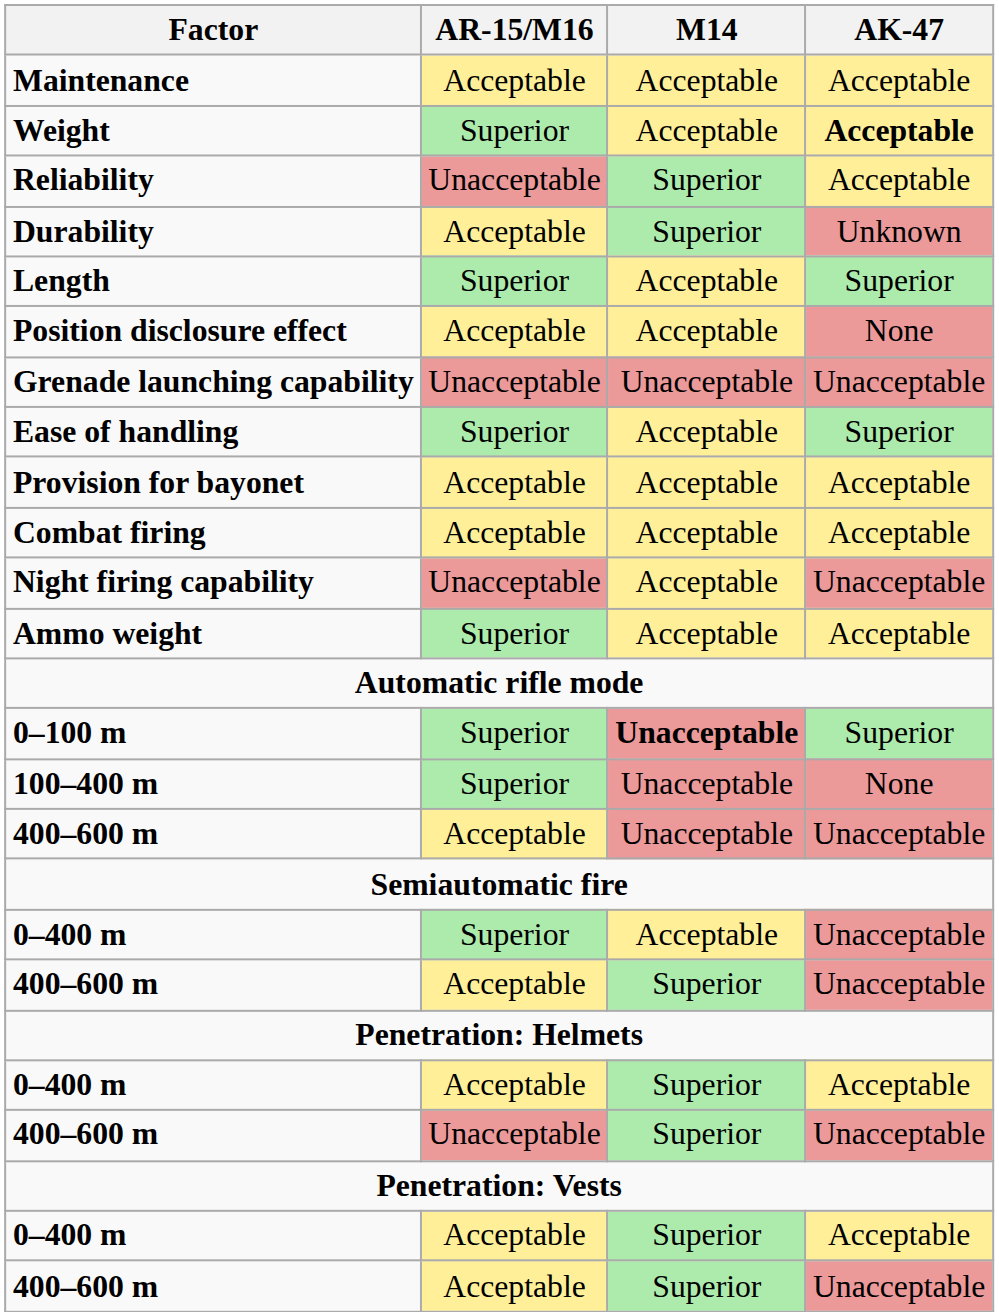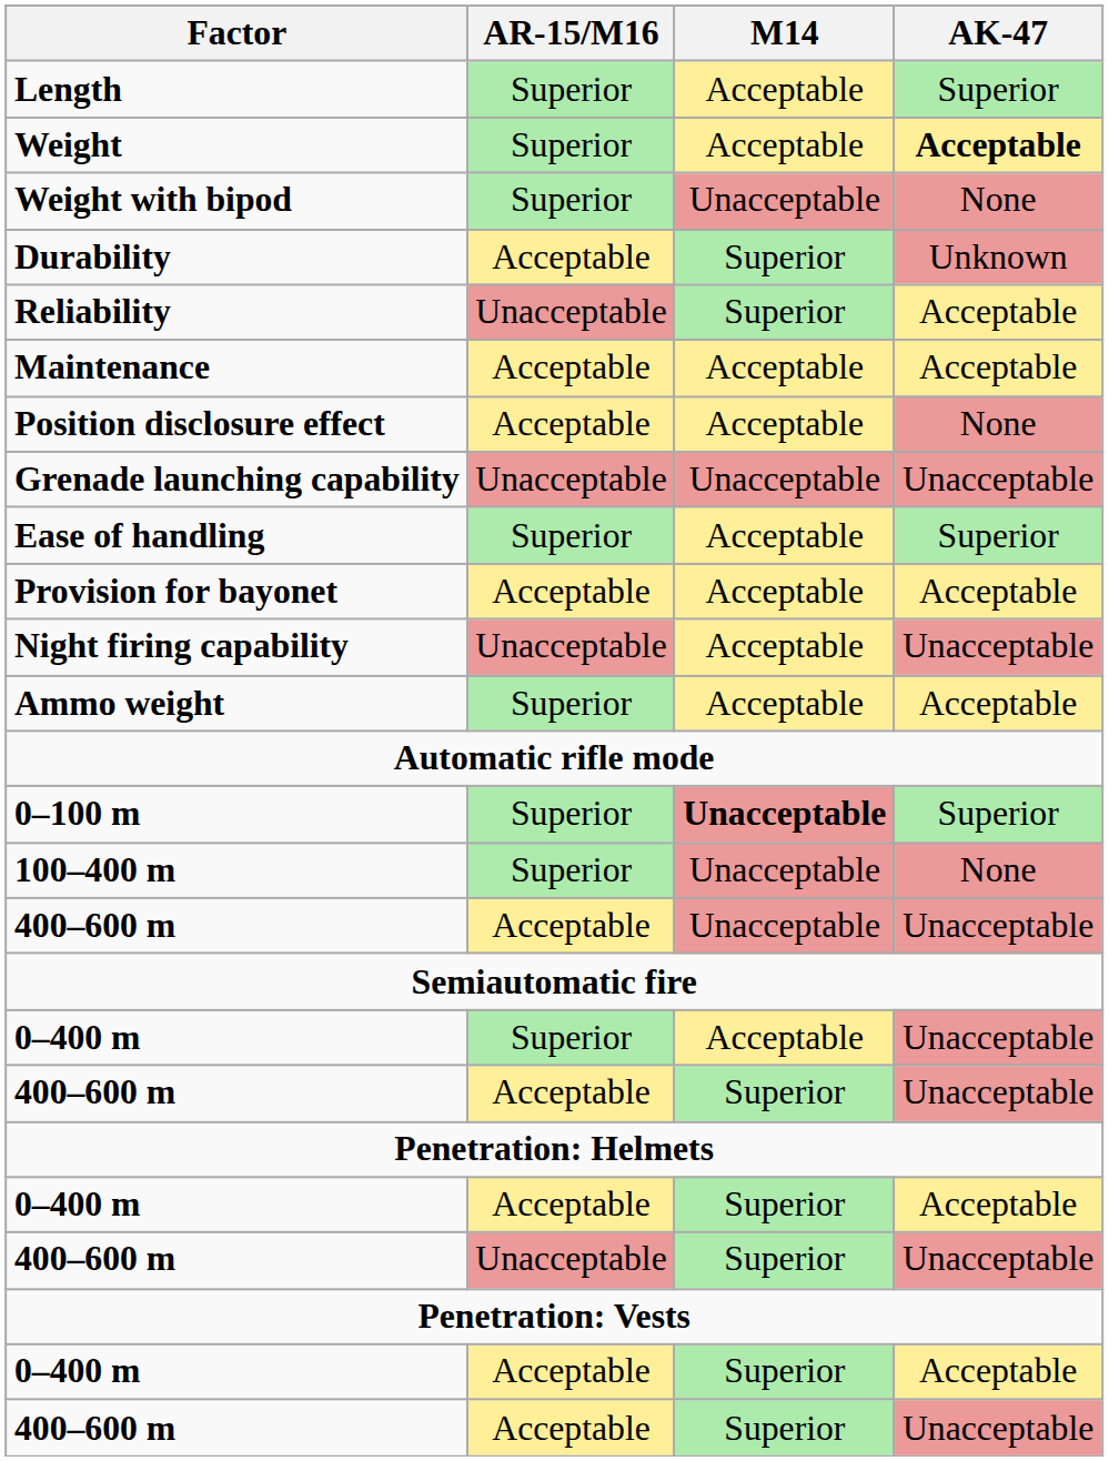 <table class="wikitable" style="margin: 1em auto; text-align:center;">
 <tr>
 <th>Factor</th>
 <th>AR-15/M16</th>
 <th>M14</th>
 <th>AK-47</th>
 </tr>
 <tr>
-<td align="left"><strong>Maintenance</strong></td>
+<td align="left"><strong>Length</strong></td>
+<td style="background:#ADEBAD;">Superior</td>
 <td style="background:#FFEF99;">Acceptable</td>
-<td style="background:#FFEF99;">Acceptable</td>
-<td style="background:#FFEF99;">Acceptable</td>
+<td style="background:#ADEBAD;">Superior</td>
 </tr>
 <tr>
 <td align="left"><strong>Weight</strong></td>
 <td style="background:#ADEBAD;">Superior</td>
 <td style="background:#FFEF99;">Acceptable</td>
 <td style="background:#FFEF99;"><strong>Acceptable</strong></td>
 </tr>
 <tr>
-<td align="left"><strong>Reliability</strong></td>
+<td align="left"><strong>Weight with bipod</strong></td>
+<td style="background:#ADEBAD;">Superior</td>
 <td style="background:#EB9999;">Unacceptable</td>
-<td style="background:#ADEBAD;">Superior</td>
-<td style="background:#FFEF99;">Acceptable</td>
+<td style="background:#EB9999;">None</td>
 </tr>
 <tr>
 <td align="left"><strong>Durability</strong></td>
 <td style="background:#FFEF99;">Acceptable</td>
 <td style="background:#ADEBAD;">Superior</td>
 <td style="background:#EB9999;">Unknown</td>
 </tr>
 <tr>
-<td align="left"><strong>Length</strong></td>
+<td align="left"><strong>Reliability</strong></td>
+<td style="background:#EB9999;">Unacceptable</td>
 <td style="background:#ADEBAD;">Superior</td>
 <td style="background:#FFEF99;">Acceptable</td>
-<td style="background:#ADEBAD;">Superior</td>
+</tr>
+<tr>
+<td align="left"><strong>Maintenance</strong></td>
+<td style="background:#FFEF99;">Acceptable</td>
+<td style="background:#FFEF99;">Acceptable</td>
+<td style="background:#FFEF99;">Acceptable</td>
 </tr>
 <tr>
 <td align="left"><strong>Position disclosure effect</strong></td>
 <td style="background:#FFEF99;">Acceptable</td>
 <td style="background:#FFEF99;">Acceptable</td>
 <td style="background:#EB9999;">None</td>
 </tr>
 <tr>
 <td align="left"><strong>Grenade launching capability</strong></td>
 <td style="background:#EB9999;">Unacceptable</td>
 <td style="background:#EB9999;">Unacceptable</td>
 <td style="background:#EB9999;">Unacceptable</td>
 </tr>
 <tr>
 <td align="left"><strong>Ease of handling</strong></td>
 <td style="background:#ADEBAD;">Superior</td>
 <td style="background:#FFEF99;">Acceptable</td>
 <td style="background:#ADEBAD;">Superior</td>
 </tr>
 <tr>
 <td align="left"><strong>Provision for bayonet</strong></td>
-<td style="background:#FFEF99;">Acceptable</td>
-<td style="background:#FFEF99;">Acceptable</td>
-<td style="background:#FFEF99;">Acceptable</td>
-</tr>
-<tr>
-<td align="left"><strong>Combat firing</strong></td>
 <td style="background:#FFEF99;">Acceptable</td>
 <td style="background:#FFEF99;">Acceptable</td>
 <td style="background:#FFEF99;">Acceptable</td>
 </tr>
 <tr>
 <td align="left"><strong>Night firing capability</strong></td>
 <td style="background:#EB9999;">Unacceptable</td>
 <td style="background:#FFEF99;">Acceptable</td>
 <td style="background:#EB9999;">Unacceptable</td>
 </tr>
 <tr>
 <td align="left"><strong>Ammo weight</strong></td>
 <td style="background:#ADEBAD;">Superior</td>
 <td style="background:#FFEF99;">Acceptable</td>
 <td style="background:#FFEF99;">Acceptable</td>
 </tr>
 <tr>
 <td colspan="4"><strong>Automatic rifle mode</strong></td>
 </tr>
 <tr>
 <td align="left"><strong>0–100 m</strong></td>
 <td style="background:#ADEBAD;">Superior</td>
 <td style="background:#EB9999;"><strong>Unacceptable</strong></td>
 <td style="background:#ADEBAD;">Superior</td>
 </tr>
 <tr>
 <td align="left"><strong>100–400 m</strong></td>
 <td style="background:#ADEBAD;">Superior</td>
 <td style="background:#EB9999;">Unacceptable</td>
 <td style="background:#EB9999;">None</td>
 </tr>
 <tr>
 <td align="left"><strong>400–600 m</strong></td>
 <td style="background:#FFEF99;">Acceptable</td>
 <td style="background:#EB9999;">Unacceptable</td>
 <td style="background:#EB9999;">Unacceptable</td>
 </tr>
 <tr>
 <td colspan="4"><strong>Semiautomatic fire </strong></td>
 </tr>
 <tr>
 <td align="left"><strong>0–400 m</strong></td>
 <td style="background:#ADEBAD;">Superior</td>
 <td style="background:#FFEF99;">Acceptable</td>
 <td style="background:#EB9999;">Unacceptable</td>
 </tr>
 <tr>
 <td align="left"><strong>400–600 m</strong></td>
 <td style="background:#FFEF99;">Acceptable</td>
 <td style="background:#ADEBAD;">Superior</td>
 <td style="background:#EB9999;">Unacceptable</td>
 </tr>
 <tr>
 <td colspan="4"><strong>Penetration: Helmets</strong></td>
 </tr>
 <tr>
 <td align="left"><strong>0–400 m</strong></td>
 <td style="background:#FFEF99;">Acceptable</td>
 <td style="background:#ADEBAD;">Superior</td>
 <td style="background:#FFEF99;">Acceptable</td>
 </tr>
 <tr>
 <td align="left"><strong>400–600 m</strong></td>
 <td style="background:#EB9999;">Unacceptable</td>
 <td style="background:#ADEBAD;">Superior</td>
 <td style="background:#EB9999;">Unacceptable</td>
 </tr>
 <tr>
 <td colspan="4"><strong>Penetration: Vests</strong></td>
 </tr>
 <tr>
 <td align="left"><strong>0–400 m</strong></td>
 <td style="background:#FFEF99;">Acceptable</td>
 <td style="background:#ADEBAD;">Superior</td>
 <td style="background:#FFEF99;">Acceptable</td>
 </tr>
 <tr>
 <td align="left"><strong>400–600 m</strong></td>
 <td style="background:#FFEF99;">Acceptable</td>
 <td style="background:#ADEBAD;">Superior</td>
 <td style="background:#EB9999;">Unacceptable</td>
 </tr>
 </table>
